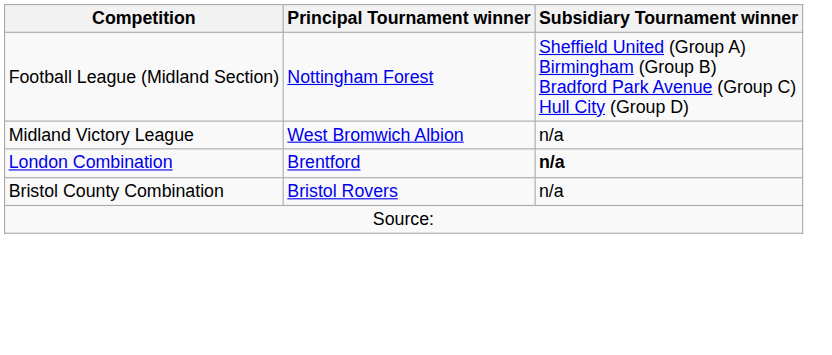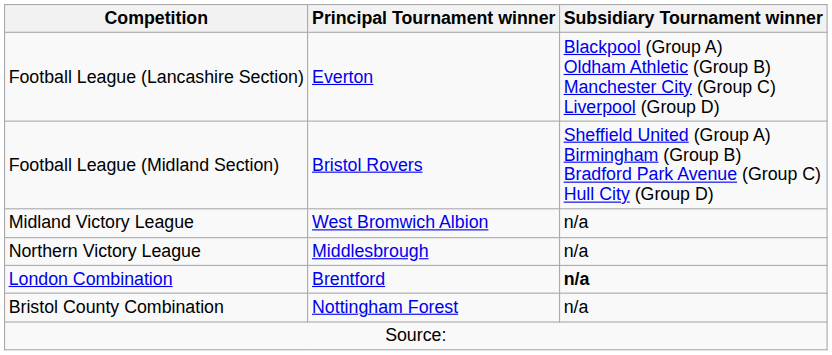 <table class="wikitable">
 <tr>
 <th>Competition</th>
 <th>Principal Tournament winner</th>
 <th>Subsidiary Tournament winner</th>
 </tr>
 <tr>
+<td>Football League (Lancashire Section)</td>
+<td><a href='#'>Everton</a></td>
+<td><a href='#'>Blackpool</a> (Group A)<br><a href='#'>Oldham Athletic</a> (Group B)<br><a href='#'>Manchester City</a> (Group C)<br><a href='#'>Liverpool</a> (Group D)</td>
+</tr>
+<tr>
 <td>Football League (Midland Section)</td>
-<td><a href='#'>Nottingham Forest</a></td>
+<td><a href='#'>Bristol Rovers</a></td>
 <td><a href='#'>Sheffield United</a> (Group A)<br><a href='#'>Birmingham</a> (Group B)<br><a href='#'>Bradford Park Avenue</a> (Group C)<br><a href='#'>Hull City</a> (Group D)</td>
 </tr>
 <tr>
 <td>Midland Victory League</td>
 <td><a href='#'>West Bromwich Albion</a></td>
+<td>n/a</td>
+</tr>
+<tr>
+<td>Northern Victory League</td>
+<td><a href='#'>Middlesbrough</a></td>
 <td>n/a</td>
 </tr>
 <tr>
 <td><a href='#'>London Combination</a></td>
 <td><a href='#'>Brentford</a></td>
 <td><strong>n/a</strong></td>
 </tr>
 <tr>
 <td>Bristol County Combination</td>
-<td><a href='#'>Bristol Rovers</a></td>
+<td><a href='#'>Nottingham Forest</a></td>
 <td>n/a</td>
 </tr>
 <tr>
 <td colspan="3" style="text-align:center">Source:</td>
 </tr>
 </table>
